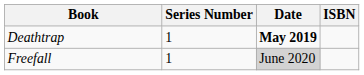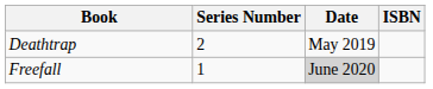 <table class="wikitable" style="border: none;">
 <tr>
 <th style="min-width: 11em">Book</th>
 <th style="min-width: 1em">Series Number</th>
 <th style="min-width: 2em">Date</th>
 <th>ISBN</th>
 </tr>
 <tr>
 <td><em>Deathtrap</em></td>
-<td>1</td>
-<td><strong>May 2019</strong></td>
+<td>2</td>
+<td>May 2019</td>
 <td></td>
 </tr>
 <tr>
 <td><em>Freefall</em></td>
 <td>1</td>
 <td style="background: lightgrey;">June 2020</td>
 <td></td>
 </tr>
 </table>
